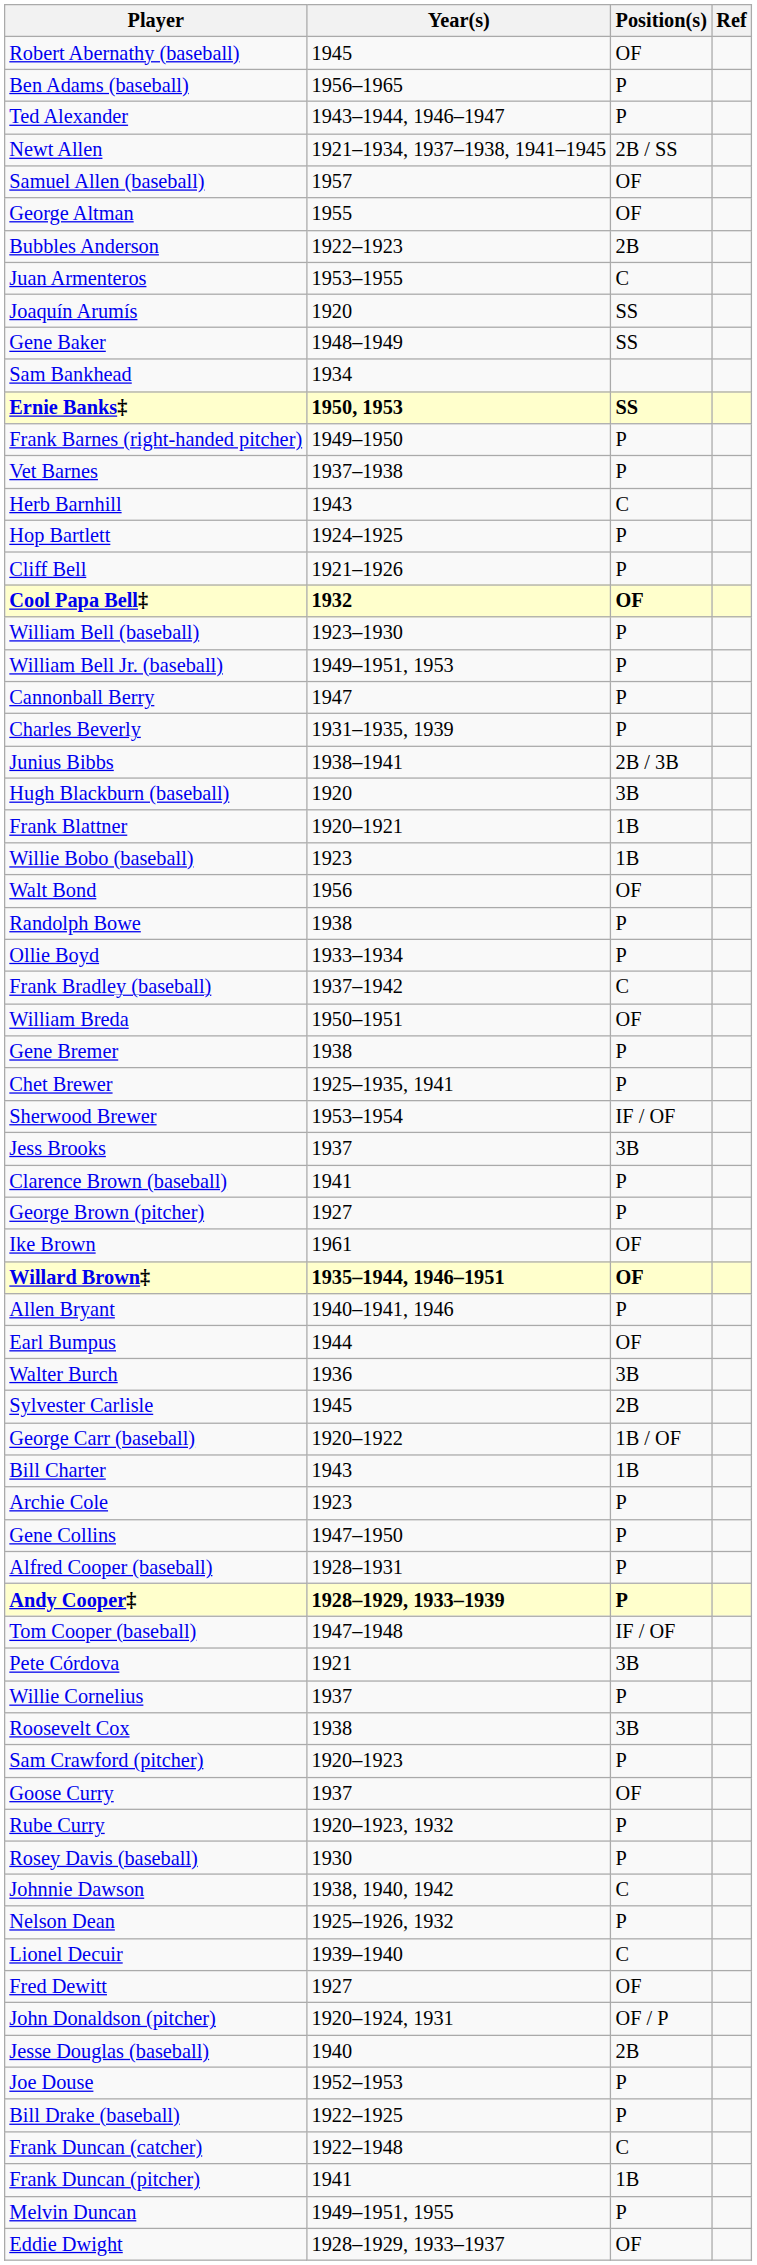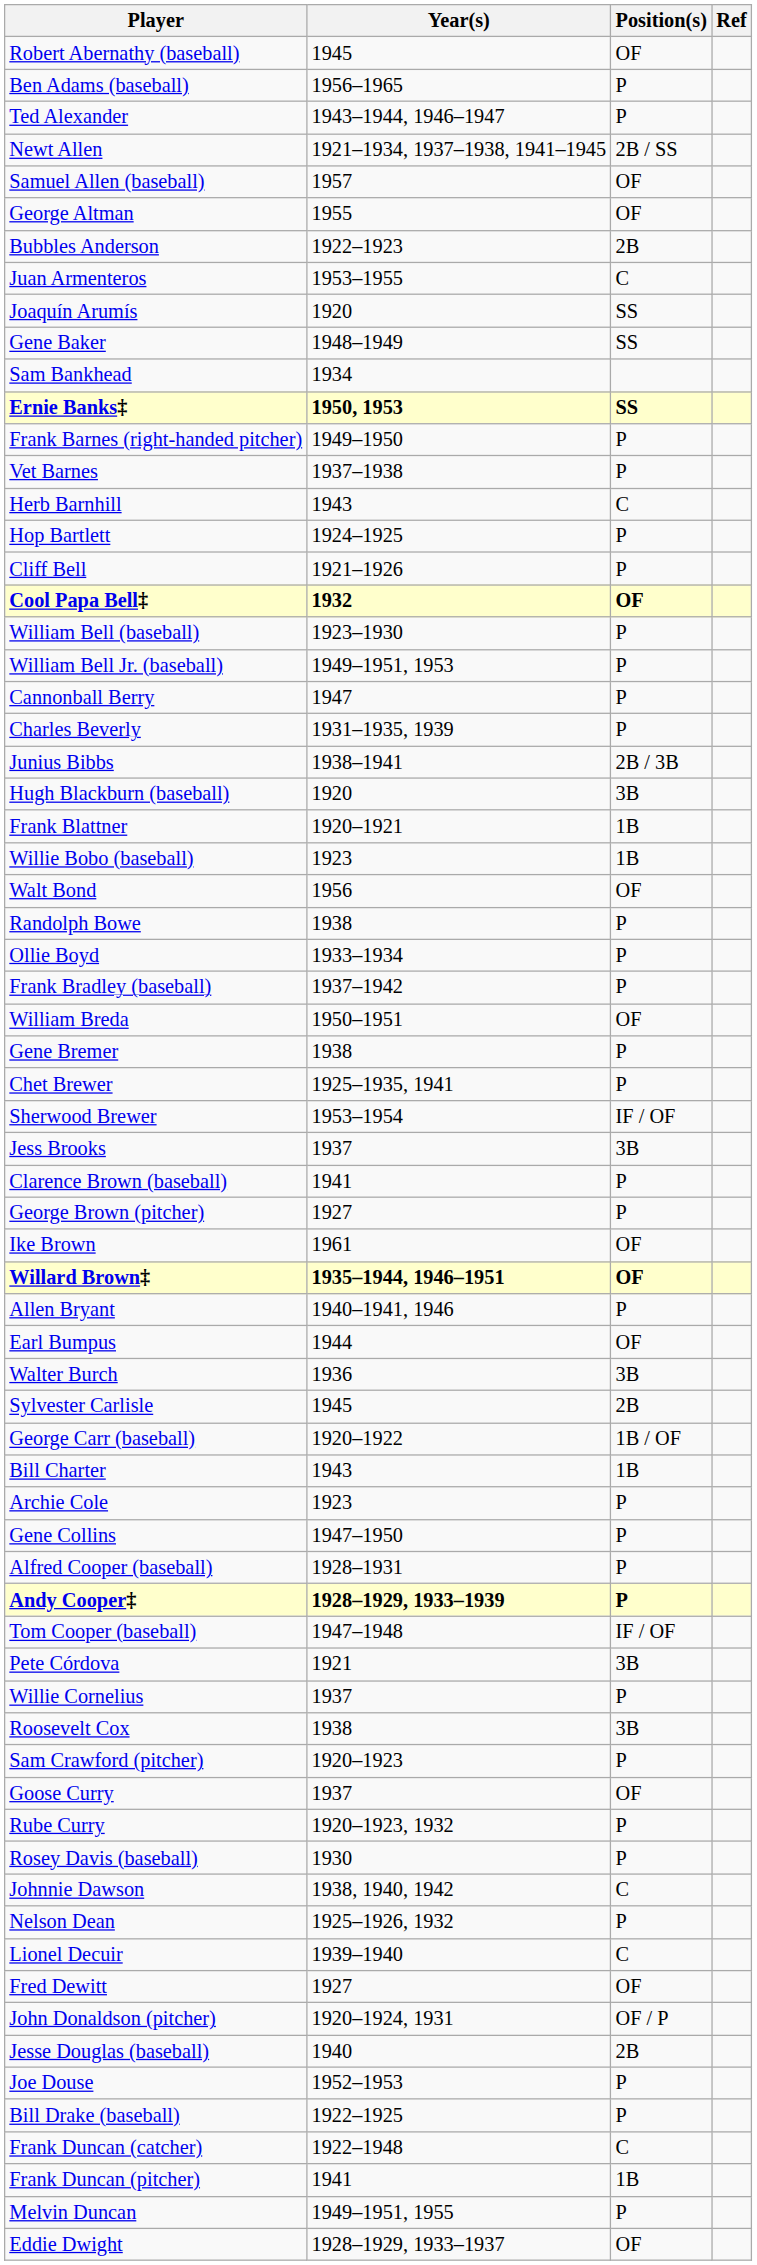 <table class="wikitable">
 <tr>
 <th>Player</th>
 <th>Year(s)</th>
 <th>Position(s)</th>
 <th>Ref</th>
 </tr>
 <tr>
 <td><a href='#'>Robert Abernathy (baseball)</a></td>
 <td>1945</td>
 <td>OF</td>
 <td></td>
 </tr>
 <tr>
 <td><a href='#'>Ben Adams (baseball)</a></td>
 <td>1956–1965</td>
 <td>P</td>
 <td></td>
 </tr>
 <tr>
 <td><a href='#'>Ted Alexander</a></td>
 <td>1943–1944, 1946–1947</td>
 <td>P</td>
 <td></td>
 </tr>
 <tr>
 <td><a href='#'>Newt Allen</a></td>
 <td>1921–1934, 1937–1938, 1941–1945</td>
 <td>2B / SS</td>
 <td></td>
 </tr>
 <tr>
 <td><a href='#'>Samuel Allen (baseball)</a></td>
 <td>1957</td>
 <td>OF</td>
 <td></td>
 </tr>
 <tr>
 <td><a href='#'>George Altman</a></td>
 <td>1955</td>
 <td>OF</td>
 <td></td>
 </tr>
 <tr>
 <td><a href='#'>Bubbles Anderson</a></td>
 <td>1922–1923</td>
 <td>2B</td>
 <td></td>
 </tr>
 <tr>
 <td><a href='#'>Juan Armenteros</a></td>
 <td>1953–1955</td>
 <td>C</td>
 <td></td>
 </tr>
 <tr>
 <td><a href='#'>Joaquín Arumís</a></td>
 <td>1920</td>
 <td>SS</td>
 <td></td>
 </tr>
 <tr>
 <td><a href='#'>Gene Baker</a></td>
 <td>1948–1949</td>
 <td>SS</td>
 <td></td>
 </tr>
 <tr>
 <td><a href='#'>Sam Bankhead</a></td>
 <td>1934</td>
 <td></td>
 <td></td>
 </tr>
 <tr style="background:#FFFFCC;">
 <td><strong><a href='#'>Ernie Banks</a>‡</strong></td>
 <td><strong>1950, 1953</strong></td>
 <td><strong>SS</strong></td>
 <td><strong></strong></td>
 </tr>
 <tr>
 <td><a href='#'>Frank Barnes (right-handed pitcher)</a></td>
 <td>1949–1950</td>
 <td>P</td>
 <td></td>
 </tr>
 <tr>
 <td><a href='#'>Vet Barnes</a></td>
 <td>1937–1938</td>
 <td>P</td>
 <td></td>
 </tr>
 <tr>
 <td><a href='#'>Herb Barnhill</a></td>
 <td>1943</td>
 <td>C</td>
 <td></td>
 </tr>
 <tr>
 <td><a href='#'>Hop Bartlett</a></td>
 <td>1924–1925</td>
 <td>P</td>
 <td></td>
 </tr>
 <tr>
 <td><a href='#'>Cliff Bell</a></td>
 <td>1921–1926</td>
 <td>P</td>
 <td></td>
 </tr>
 <tr style="background:#FFFFCC;">
 <td><strong><a href='#'>Cool Papa Bell</a>‡</strong></td>
 <td><strong>1932</strong></td>
 <td><strong>OF</strong></td>
 <td><strong></strong></td>
 </tr>
 <tr>
 <td><a href='#'>William Bell (baseball)</a></td>
 <td>1923–1930</td>
 <td>P</td>
 <td></td>
 </tr>
 <tr>
 <td><a href='#'>William Bell Jr. (baseball)</a></td>
 <td>1949–1951, 1953</td>
 <td>P</td>
 <td></td>
 </tr>
 <tr>
 <td><a href='#'>Cannonball Berry</a></td>
 <td>1947</td>
 <td>P</td>
 <td></td>
 </tr>
 <tr>
 <td><a href='#'>Charles Beverly</a></td>
 <td>1931–1935, 1939</td>
 <td>P</td>
 <td></td>
 </tr>
 <tr>
 <td><a href='#'>Junius Bibbs</a></td>
 <td>1938–1941</td>
 <td>2B / 3B</td>
 <td></td>
 </tr>
 <tr>
 <td><a href='#'>Hugh Blackburn (baseball)</a></td>
 <td>1920</td>
 <td>3B</td>
 <td></td>
 </tr>
 <tr>
 <td><a href='#'>Frank Blattner</a></td>
 <td>1920–1921</td>
 <td>1B</td>
 <td></td>
 </tr>
 <tr>
 <td><a href='#'>Willie Bobo (baseball)</a></td>
 <td>1923</td>
 <td>1B</td>
 <td></td>
 </tr>
 <tr>
 <td><a href='#'>Walt Bond</a></td>
 <td>1956</td>
 <td>OF</td>
 <td></td>
 </tr>
 <tr>
 <td><a href='#'>Randolph Bowe</a></td>
 <td>1938</td>
 <td>P</td>
 <td></td>
 </tr>
 <tr>
 <td><a href='#'>Ollie Boyd</a></td>
 <td>1933–1934</td>
 <td>P</td>
 <td></td>
 </tr>
 <tr>
 <td><a href='#'>Frank Bradley (baseball)</a></td>
 <td>1937–1942</td>
-<td>C</td>
+<td>P</td>
 <td></td>
 </tr>
 <tr>
 <td><a href='#'>William Breda</a></td>
 <td>1950–1951</td>
 <td>OF</td>
 <td></td>
 </tr>
 <tr>
 <td><a href='#'>Gene Bremer</a></td>
 <td>1938</td>
 <td>P</td>
 <td></td>
 </tr>
 <tr>
 <td><a href='#'>Chet Brewer</a></td>
 <td>1925–1935, 1941</td>
 <td>P</td>
 <td></td>
 </tr>
 <tr>
 <td><a href='#'>Sherwood Brewer</a></td>
 <td>1953–1954</td>
 <td>IF / OF</td>
 <td></td>
 </tr>
 <tr>
 <td><a href='#'>Jess Brooks</a></td>
 <td>1937</td>
 <td>3B</td>
 <td></td>
 </tr>
 <tr>
 <td><a href='#'>Clarence Brown (baseball)</a></td>
 <td>1941</td>
 <td>P</td>
 <td></td>
 </tr>
 <tr>
 <td><a href='#'>George Brown (pitcher)</a></td>
 <td>1927</td>
 <td>P</td>
 <td></td>
 </tr>
 <tr>
 <td><a href='#'>Ike Brown</a></td>
 <td>1961</td>
 <td>OF</td>
 <td></td>
 </tr>
 <tr style="background:#FFFFCC;">
 <td><strong><a href='#'>Willard Brown</a>‡</strong></td>
 <td><strong>1935–1944, 1946–1951</strong></td>
 <td><strong>OF</strong></td>
 <td><strong></strong></td>
 </tr>
 <tr>
 <td><a href='#'>Allen Bryant</a></td>
 <td>1940–1941, 1946</td>
 <td>P</td>
 <td></td>
 </tr>
 <tr>
 <td><a href='#'>Earl Bumpus</a></td>
 <td>1944</td>
 <td>OF</td>
 <td></td>
 </tr>
 <tr>
 <td><a href='#'>Walter Burch</a></td>
 <td>1936</td>
 <td>3B</td>
 <td></td>
 </tr>
 <tr>
 <td><a href='#'>Sylvester Carlisle</a></td>
 <td>1945</td>
 <td>2B</td>
 <td></td>
 </tr>
 <tr>
 <td><a href='#'>George Carr (baseball)</a></td>
 <td>1920–1922</td>
 <td>1B / OF</td>
 <td></td>
 </tr>
 <tr>
 <td><a href='#'>Bill Charter</a></td>
 <td>1943</td>
 <td>1B</td>
 <td></td>
 </tr>
 <tr>
 <td><a href='#'>Archie Cole</a></td>
 <td>1923</td>
 <td>P</td>
 <td></td>
 </tr>
 <tr>
 <td><a href='#'>Gene Collins</a></td>
 <td>1947–1950</td>
 <td>P</td>
 <td></td>
 </tr>
 <tr>
 <td><a href='#'>Alfred Cooper (baseball)</a></td>
 <td>1928–1931</td>
 <td>P</td>
 <td></td>
 </tr>
 <tr style="background:#FFFFCC;">
 <td><strong><a href='#'>Andy Cooper</a>‡</strong></td>
 <td><strong>1928–1929, 1933–1939</strong></td>
 <td><strong>P</strong></td>
 <td><strong></strong></td>
 </tr>
 <tr>
 <td><a href='#'>Tom Cooper (baseball)</a></td>
 <td>1947–1948</td>
 <td>IF / OF</td>
 <td></td>
 </tr>
 <tr>
 <td><a href='#'>Pete Córdova</a></td>
 <td>1921</td>
 <td>3B</td>
 <td></td>
 </tr>
 <tr>
 <td><a href='#'>Willie Cornelius</a></td>
 <td>1937</td>
 <td>P</td>
 <td></td>
 </tr>
 <tr>
 <td><a href='#'>Roosevelt Cox</a></td>
 <td>1938</td>
 <td>3B</td>
 <td></td>
 </tr>
 <tr>
 <td><a href='#'>Sam Crawford (pitcher)</a></td>
 <td>1920–1923</td>
 <td>P</td>
 <td></td>
 </tr>
 <tr>
 <td><a href='#'>Goose Curry</a></td>
 <td>1937</td>
 <td>OF</td>
 <td></td>
 </tr>
 <tr>
 <td><a href='#'>Rube Curry</a></td>
 <td>1920–1923, 1932</td>
 <td>P</td>
 <td></td>
 </tr>
 <tr>
 <td><a href='#'>Rosey Davis (baseball)</a></td>
 <td>1930</td>
 <td>P</td>
 <td></td>
 </tr>
 <tr>
 <td><a href='#'>Johnnie Dawson</a></td>
 <td>1938, 1940, 1942</td>
 <td>C</td>
 <td></td>
 </tr>
 <tr>
 <td><a href='#'>Nelson Dean</a></td>
 <td>1925–1926, 1932</td>
 <td>P</td>
 <td></td>
 </tr>
 <tr>
 <td><a href='#'>Lionel Decuir</a></td>
 <td>1939–1940</td>
 <td>C</td>
 <td></td>
 </tr>
 <tr>
 <td><a href='#'>Fred Dewitt</a></td>
 <td>1927</td>
 <td>OF</td>
 <td></td>
 </tr>
 <tr>
 <td><a href='#'>John Donaldson (pitcher)</a></td>
 <td>1920–1924, 1931</td>
 <td>OF / P</td>
 <td></td>
 </tr>
 <tr>
 <td><a href='#'>Jesse Douglas (baseball)</a></td>
 <td>1940</td>
 <td>2B</td>
 <td></td>
 </tr>
 <tr>
 <td><a href='#'>Joe Douse</a></td>
 <td>1952–1953</td>
 <td>P</td>
 <td></td>
 </tr>
 <tr>
 <td><a href='#'>Bill Drake (baseball)</a></td>
 <td>1922–1925</td>
 <td>P</td>
 <td></td>
 </tr>
 <tr>
 <td><a href='#'>Frank Duncan (catcher)</a></td>
 <td>1922–1948</td>
 <td>C</td>
 <td></td>
 </tr>
 <tr>
 <td><a href='#'>Frank Duncan (pitcher)</a></td>
 <td>1941</td>
 <td>1B</td>
 <td></td>
 </tr>
 <tr>
 <td><a href='#'>Melvin Duncan</a></td>
 <td>1949–1951, 1955</td>
 <td>P</td>
 <td></td>
 </tr>
 <tr>
 <td><a href='#'>Eddie Dwight</a></td>
 <td>1928–1929, 1933–1937</td>
 <td>OF</td>
 <td></td>
 </tr>
 </table>
